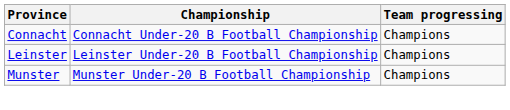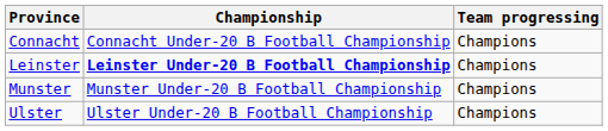 <table class=wikitable>
 <tr>
 <th>Province</th>
 <th>Championship</th>
 <th>Team progressing</th>
 </tr>
 <tr>
 <td><a href='#'>Connacht</a></td>
 <td><a href='#'>Connacht Under-20 B Football Championship</a></td>
 <td>Champions</td>
 </tr>
 <tr>
 <td><a href='#'>Leinster</a></td>
-<td><a href='#'>Leinster Under-20 B Football Championship</a></td>
+<td><strong><a href='#'>Leinster Under-20 B Football Championship</a></strong></td>
 <td>Champions</td>
 </tr>
 <tr>
 <td><a href='#'>Munster</a></td>
 <td><a href='#'>Munster Under-20 B Football Championship</a></td>
 <td>Champions</td>
 </tr>
+<tr>
+<td><a href='#'>Ulster</a></td>
+<td><a href='#'>Ulster Under-20 B Football Championship</a></td>
+<td>Champions</td>
+</tr>
 </table>
